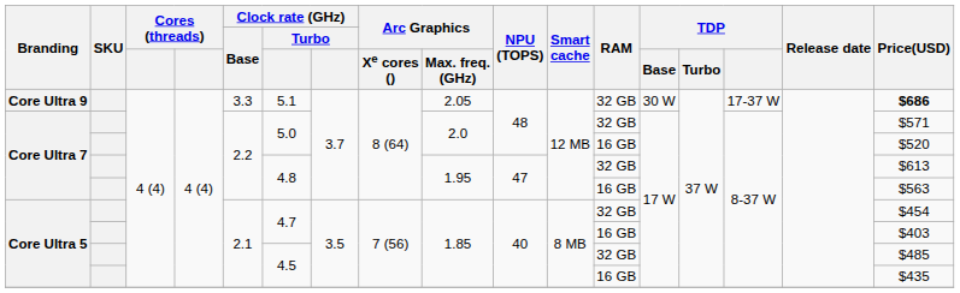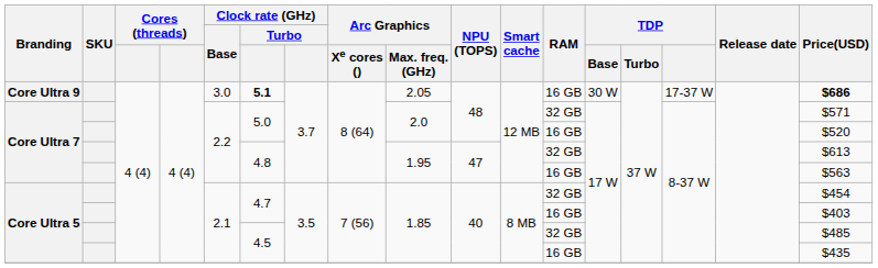 <table class="wikitable sortable" style="text-align:center; white-space:nowrap; font-size:95%">
 <tr>
 <th rowspan="3">Branding</th>
 <th rowspan="3">SKU</th>
 <th colspan="2" rowspan="2"><a href='#'>Cores</a> <br> (<a href='#'>threads</a>)</th>
 <th colspan="3"><a href='#'>Clock rate</a> (GHz)</th>
 <th colspan="2" rowspan="2"><a href='#'>Arc</a> Graphics</th>
 <th rowspan="3"><a href='#'>NPU</a> <br> (TOPS)</th>
 <th rowspan="3"><a href='#'>Smart <br> cache</a></th>
 <th rowspan="3">RAM</th>
 <th colspan="3" rowspan="2"><a href='#'>TDP</a></th>
 <th rowspan="3">Release date</th>
 <th rowspan="3">Price(USD)</th>
 </tr>
 <tr>
 <th rowspan="2">Base</th>
 <th colspan="2"><a href='#'>Turbo</a></th>
 </tr>
 <tr>
 <th style="width:3em;"></th>
 <th style="width:3em;"></th>
 <th style="width:3em;"></th>
 <th style="width:3em;"></th>
 <th>X<sup>e</sup> cores<br>()</th>
 <th>Max. freq.<br>(GHz)</th>
 <th>Base</th>
 <th>Turbo</th>
 <th></th>
 </tr>
 <tr>
 <th>Core Ultra 9</th>
 <th></th>
 <td rowspan="9">4 (4)</td>
 <td rowspan="9">4 (4)</td>
-<td>3.3</td>
-<td>5.1</td>
+<td>3.0</td>
+<td><strong>5.1</strong></td>
 <td rowspan="5">3.7</td>
 <td rowspan="5">8 (64)</td>
 <td>2.05</td>
 <td rowspan="3">48</td>
 <td rowspan="5">12 MB</td>
-<td>32 GB</td>
+<td>16 GB</td>
 <td>30 W</td>
 <td rowspan="9">37 W</td>
 <td>17-37 W</td>
 <td rowspan="9"></td>
 <td><strong>$686</strong></td>
 </tr>
 <tr>
 <th rowspan="4">Core Ultra 7</th>
 <th></th>
 <td rowspan="4">2.2</td>
 <td rowspan="2">5.0</td>
 <td rowspan="2">2.0</td>
 <td>32 GB</td>
 <td rowspan="8">17 W</td>
 <td rowspan="8">8-37 W</td>
 <td>$571</td>
 </tr>
 <tr>
 <th></th>
 <td>16 GB</td>
 <td>$520</td>
 </tr>
 <tr>
 <th></th>
 <td rowspan="2">4.8</td>
 <td rowspan="2">1.95</td>
 <td rowspan="2">47</td>
 <td>32 GB</td>
 <td>$613</td>
 </tr>
 <tr>
 <th></th>
 <td>16 GB</td>
 <td>$563</td>
 </tr>
 <tr>
 <th rowspan="4">Core Ultra 5</th>
 <th></th>
 <td rowspan="4">2.1</td>
 <td rowspan="2">4.7</td>
 <td rowspan="4">3.5</td>
 <td rowspan="4">7 (56)</td>
 <td rowspan="4">1.85</td>
 <td rowspan="4">40</td>
 <td rowspan="4">8 MB</td>
 <td>32 GB</td>
 <td>$454</td>
 </tr>
 <tr>
 <th></th>
 <td>16 GB</td>
 <td>$403</td>
 </tr>
 <tr>
 <th></th>
 <td rowspan="2">4.5</td>
 <td>32 GB</td>
 <td>$485</td>
 </tr>
 <tr>
 <th></th>
 <td>16 GB</td>
 <td>$435</td>
 </tr>
 <tr>
 </tr>
 </table>
